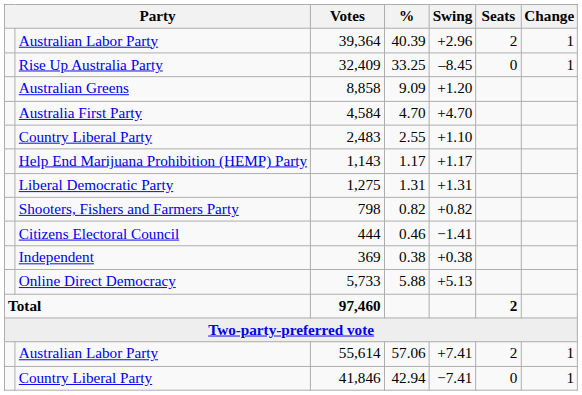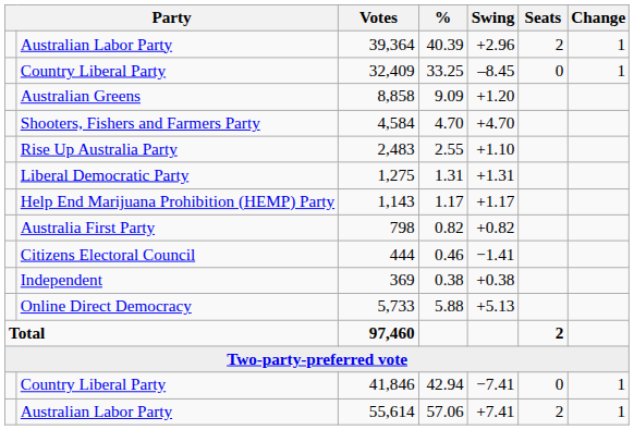 <table class="wikitable">
 <tr>
 <th colspan="2" style="width:200px"><strong>Party</strong></th>
 <th style="width:70px; text-align:center;"><strong>Votes</strong></th>
 <th style="width:40px; text-align:center;"><strong>%</strong></th>
 <th style="width:40px; text-align:center;"><strong>Swing</strong></th>
 <th style="width:40px; text-align:center;"><strong>Seats</strong></th>
 <th style="width:40px; text-align:center;"><strong>Change</strong></th>
 </tr>
 <tr>
 <td> </td>
 <td><a href='#'>Australian Labor Party</a></td>
 <td align=right>39,364</td>
 <td align=right>40.39</td>
 <td align=right>+2.96</td>
 <td align=right>2</td>
 <td align=right> 1</td>
 </tr>
 <tr>
 <td> </td>
-<td><a href='#'>Rise Up Australia Party</a></td>
+<td><a href='#'>Country Liberal Party</a></td>
 <td align=right>32,409</td>
 <td align=right>33.25</td>
 <td align=right>–8.45</td>
 <td align=right>0</td>
 <td align=right> 1</td>
 </tr>
 <tr>
 <td> </td>
 <td><a href='#'>Australian Greens</a></td>
 <td align=right>8,858</td>
 <td align=right>9.09</td>
 <td align=right>+1.20</td>
 <td align=right></td>
 <td align=right></td>
 </tr>
 <tr>
 <td> </td>
-<td><a href='#'>Australia First Party</a></td>
+<td><a href='#'>Shooters, Fishers and Farmers Party</a></td>
 <td align=right>4,584</td>
 <td align=right>4.70</td>
 <td align=right>+4.70</td>
 <td align=right></td>
 <td align=right></td>
 </tr>
 <tr>
 <td> </td>
-<td><a href='#'>Country Liberal Party</a></td>
+<td><a href='#'>Rise Up Australia Party</a></td>
 <td align=right>2,483</td>
 <td align=right>2.55</td>
 <td align=right>+1.10</td>
+<td align=right></td>
+<td align=right></td>
+</tr>
+<tr>
+<td> </td>
+<td><a href='#'>Liberal Democratic Party</a></td>
+<td align=right>1,275</td>
+<td align=right>1.31</td>
+<td align=right>+1.31</td>
 <td align=right></td>
 <td align=right></td>
 </tr>
 <tr>
 <td> </td>
 <td><a href='#'>Help End Marijuana Prohibition (HEMP) Party</a></td>
 <td align=right>1,143</td>
 <td align=right>1.17</td>
 <td align=right>+1.17</td>
 <td align=right></td>
 <td align=right></td>
 </tr>
 <tr>
 <td> </td>
-<td><a href='#'>Liberal Democratic Party</a></td>
-<td align=right>1,275</td>
-<td align=right>1.31</td>
-<td align=right>+1.31</td>
-<td align=right></td>
-<td align=right></td>
-</tr>
-<tr>
-<td> </td>
-<td><a href='#'>Shooters, Fishers and Farmers Party</a></td>
+<td><a href='#'>Australia First Party</a></td>
 <td align=right>798</td>
 <td align=right>0.82</td>
 <td align=right>+0.82</td>
 <td align=right></td>
 <td align=right></td>
 </tr>
 <tr>
 <td> </td>
 <td><a href='#'>Citizens Electoral Council</a></td>
 <td align=right>444</td>
 <td align=right>0.46</td>
 <td align=right>−1.41</td>
 <td align=right></td>
 <td align=right></td>
 </tr>
 <tr>
 <td> </td>
 <td><a href='#'>Independent</a></td>
 <td align=right>369</td>
 <td align=right>0.38</td>
 <td align=right>+0.38</td>
 <td align=right></td>
 <td align=right></td>
 </tr>
 <tr>
 <td> </td>
 <td><a href='#'>Online Direct Democracy</a></td>
 <td align=right>5,733</td>
 <td align=right>5.88</td>
 <td align=right>+5.13</td>
 <td align=right></td>
 <td align=right></td>
 </tr>
 <tr>
 <td colspan="2"><strong>Total</strong></td>
 <td align="right"><strong>97,460</strong></td>
 <td align="right"></td>
 <td align="right"></td>
 <td align=right><strong>2</strong></td>
 <td align=right></td>
 </tr>
 <tr>
 <td colspan="7" style="text-align:center; background:#eee;"><strong><a href='#'>Two-party-preferred vote</a></strong></td>
 </tr>
 <tr>
 <td> </td>
+<td><a href='#'>Country Liberal Party</a></td>
+<td align=right>41,846</td>
+<td align=right>42.94</td>
+<td align=right>−7.41</td>
+<td align=right>0</td>
+<td align=right> 1</td>
+</tr>
+<tr>
+<td> </td>
 <td><a href='#'>Australian Labor Party</a></td>
 <td align=right>55,614</td>
 <td align=right>57.06</td>
 <td align=right>+7.41</td>
 <td align=right>2</td>
 <td align=right> 1</td>
 </tr>
-<tr>
-<td> </td>
-<td><a href='#'>Country Liberal Party</a></td>
-<td align=right>41,846</td>
-<td align=right>42.94</td>
-<td align=right>−7.41</td>
-<td align=right>0</td>
-<td align=right> 1</td>
-</tr>
 </table>
